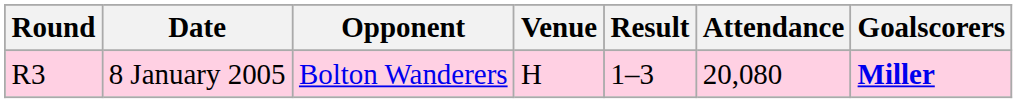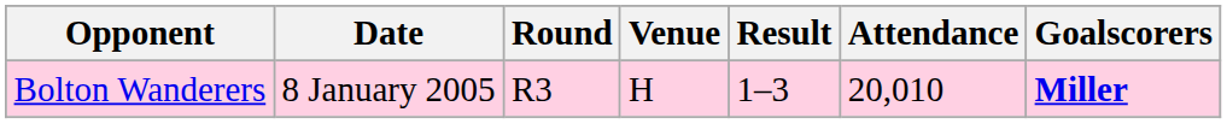 <table class="wikitable">
 <tr>
+<th>Opponent</th>
+<th>Date</th>
 <th>Round</th>
-<th>Date</th>
-<th>Opponent</th>
 <th>Venue</th>
 <th>Result</th>
 <th>Attendance</th>
 <th>Goalscorers</th>
 </tr>
 <tr style="background-color: #ffd0e3;">
+<td><a href='#'>Bolton Wanderers</a></td>
+<td>8 January 2005</td>
 <td>R3</td>
-<td>8 January 2005</td>
-<td><a href='#'>Bolton Wanderers</a></td>
 <td>H</td>
 <td>1–3</td>
-<td>20,080</td>
+<td>20,010</td>
 <td><strong><a href='#'>Miller</a></strong></td>
 </tr>
 </table>
